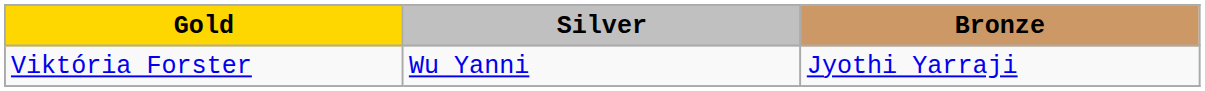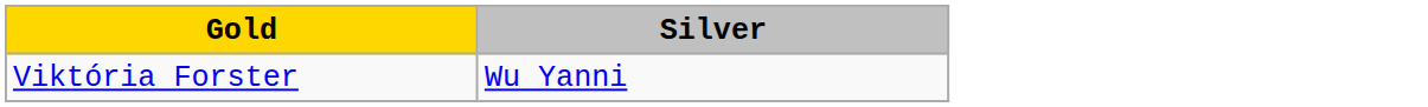 <table class="wikitable" style="text-align:left">
 <tr align="center">
 <td width=200 bgcolor=gold><strong>Gold</strong></td>
 <td width=200 bgcolor=silver><strong>Silver</strong></td>
-<td width=200 bgcolor=CC9966><strong>Bronze</strong></td>
 </tr>
 <tr>
 <td><a href='#'>Viktória Forster</a><br></td>
 <td><a href='#'>Wu Yanni</a><br></td>
-<td><a href='#'>Jyothi Yarraji</a><br></td>
 </tr>
 </table>
